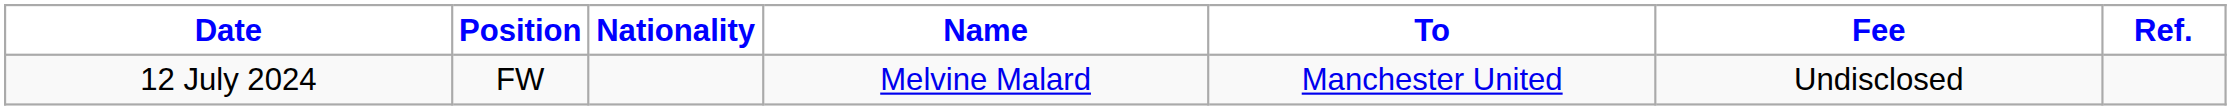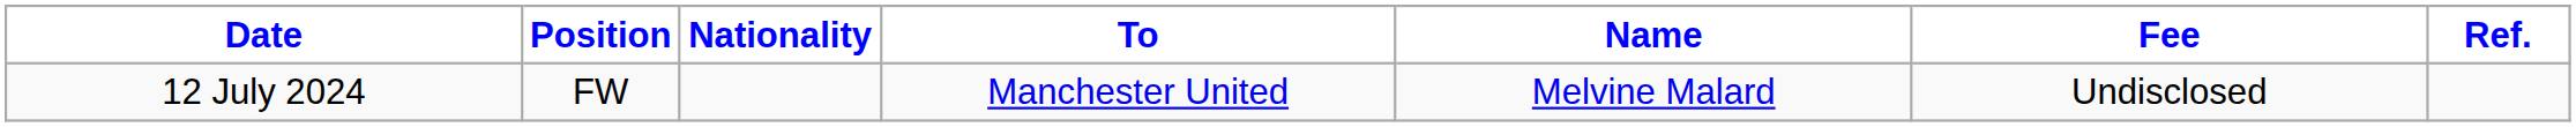 <table class="wikitable" style="text-align:center; font-size:90%; ">
 <tr>
 <th style="background:#FFFFFF; color:blue; width:200px;">Date</th>
 <th style="background:#FFFFFF; color:blue; width:50px;">Position</th>
 <th style="background:#FFFFFF; color:blue; width:50px;">Nationality</th>
+<th style="background:#FFFFFF; color:blue; width:200px;">To</th>
 <th style="background:#FFFFFF; color:blue; width:200px;">Name</th>
-<th style="background:#FFFFFF; color:blue; width:200px;">To</th>
 <th style="background:#FFFFFF; color:blue; width:200px;">Fee</th>
 <th style="background:#FFFFFF; color:blue; width:50px;">Ref.</th>
 </tr>
 <tr>
 <td>12 July 2024</td>
 <td>FW</td>
 <td></td>
+<td><a href='#'>Manchester United</a></td>
 <td><a href='#'>Melvine Malard</a></td>
-<td><a href='#'>Manchester United</a></td>
 <td>Undisclosed</td>
 <td></td>
 </tr>
 </table>
